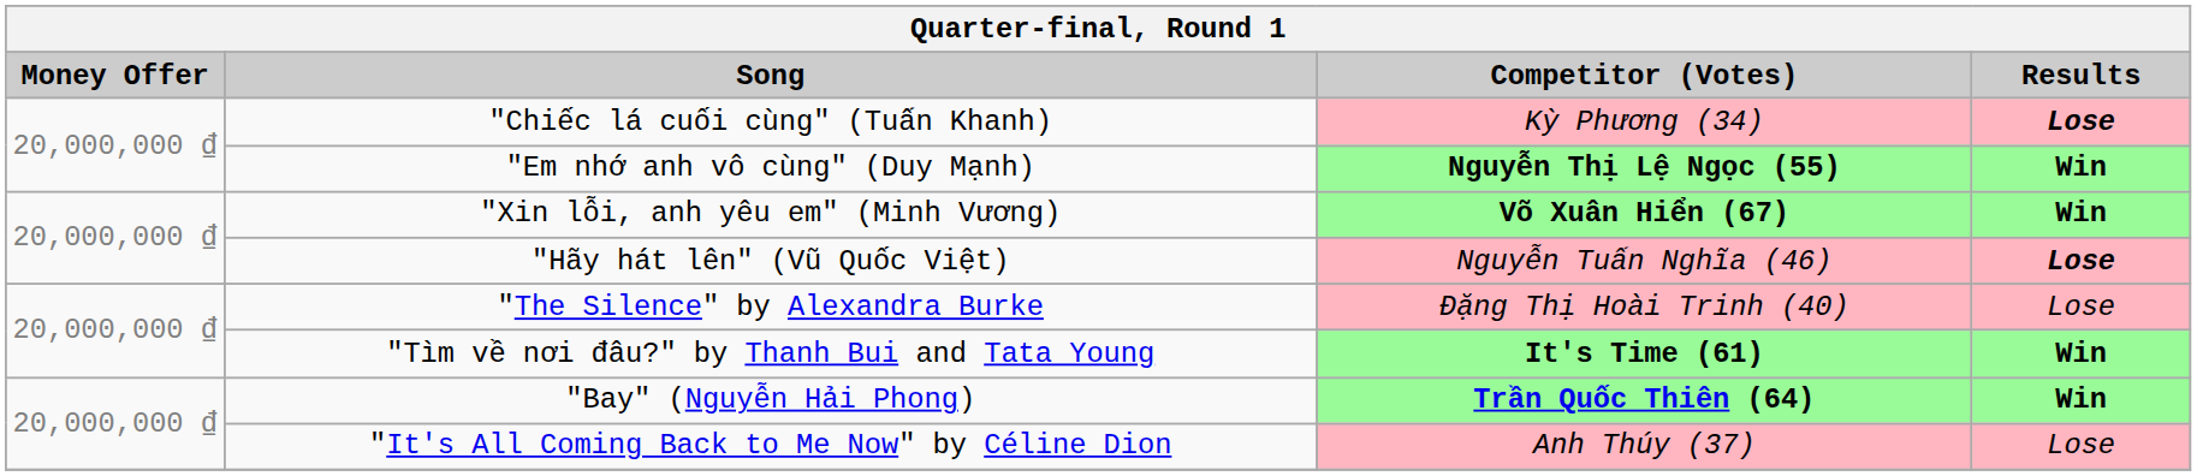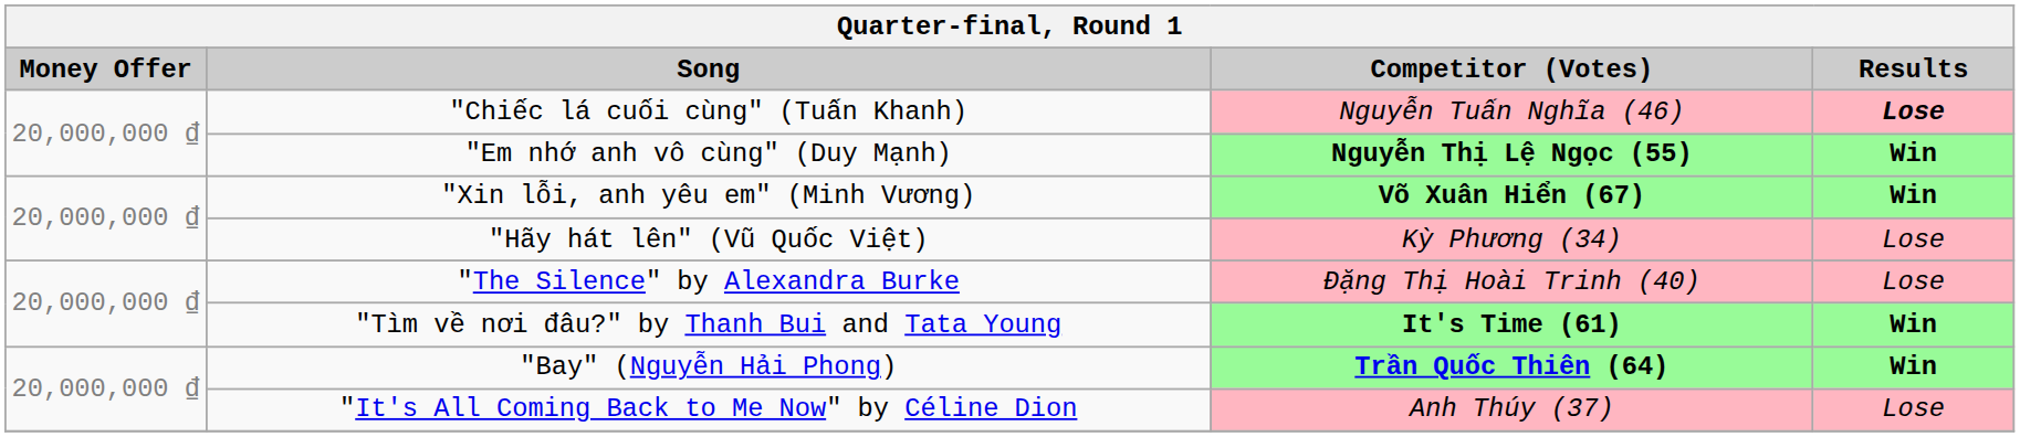 <table class="wikitable" style="text-align:center;">
 <tr>
 <th colspan=5>Quarter-final, Round 1</th>
 </tr>
 <tr>
 <td bgcolor="#CCCCCC" align="center" width="10%"><strong>Money Offer</strong></td>
 <td bgcolor="#CCCCCC" align="center" width="50%"><strong>Song</strong></td>
 <td bgcolor="#CCCCCC" align="center" width="30%"><strong>Competitor (Votes)</strong></td>
 <td bgcolor="#CCCCCC" align="center" width="10"><strong>Results</strong></td>
 </tr>
 <tr>
 <td rowspan=2 style="color: grey; vertical-align: middle; text-align: center; " class="table-na">20,000,000 ₫</td>
 <td>"Chiếc lá cuối cùng" (Tuấn Khanh)</td>
-<td bgcolor="lightpink"><em>Kỳ Phương (34)</em></td>
+<td bgcolor="lightpink"><em>Nguyễn Tuấn Nghĩa (46)</em></td>
 <td bgcolor="lightpink"><strong><em>Lose</em></strong></td>
 </tr>
 <tr>
 <td>"Em nhớ anh vô cùng" (Duy Mạnh)</td>
 <td bgcolor="palegreen"><strong>Nguyễn Thị Lệ Ngọc (55)</strong></td>
 <td bgcolor="palegreen"><strong>Win</strong></td>
 </tr>
 <tr>
 <td rowspan=2 style="color: grey; vertical-align: middle; text-align: center; " class="table-na">20,000,000 ₫</td>
 <td>"Xin lỗi, anh yêu em" (Minh Vương)</td>
 <td bgcolor="palegreen"><strong>Võ Xuân Hiển (67)</strong></td>
 <td bgcolor="palegreen"><strong>Win</strong></td>
 </tr>
 <tr>
 <td>"Hãy hát lên" (Vũ Quốc Việt)</td>
-<td bgcolor="lightpink"><em>Nguyễn Tuấn Nghĩa (46)</em></td>
-<td bgcolor="lightpink"><strong><em>Lose</em></strong></td>
+<td bgcolor="lightpink"><em>Kỳ Phương (34)</em></td>
+<td bgcolor="lightpink"><em>Lose</em></td>
 </tr>
 <tr>
 <td rowspan=2 style="color: grey; vertical-align: middle; text-align: center; " class="table-na">20,000,000 ₫</td>
 <td>"<a href='#'>The Silence</a>" by <a href='#'>Alexandra Burke</a></td>
 <td bgcolor="lightpink"><em>Đặng Thị Hoài Trinh (40)</em></td>
 <td bgcolor="lightpink"><em>Lose</em></td>
 </tr>
 <tr>
 <td>"Tìm về nơi đâu?" by <a href='#'>Thanh Bui</a> and <a href='#'>Tata Young</a></td>
 <td bgcolor="palegreen"><strong>It's Time (61)</strong></td>
 <td bgcolor="palegreen"><strong>Win</strong></td>
 </tr>
 <tr>
 <td rowspan=2 style="color: grey; vertical-align: middle; text-align: center; " class="table-na">20,000,000 ₫</td>
 <td>"Bay" (<a href='#'>Nguyễn Hải Phong</a>)</td>
 <td bgcolor="palegreen"><strong><a href='#'>Trần Quốc Thiên</a> (64)</strong></td>
 <td bgcolor="palegreen"><strong>Win</strong></td>
 </tr>
 <tr>
 <td>"<a href='#'>It's All Coming Back to Me Now</a>" by <a href='#'>Céline Dion</a></td>
 <td bgcolor="lightpink"><em>Anh Thúy (37)</em></td>
 <td bgcolor="lightpink"><em>Lose</em></td>
 </tr>
 <tr>
 </tr>
 </table>
